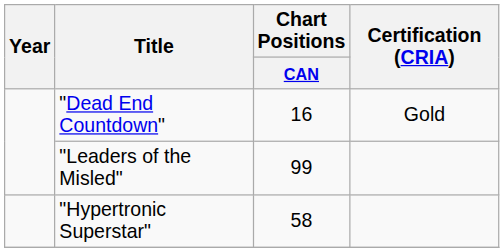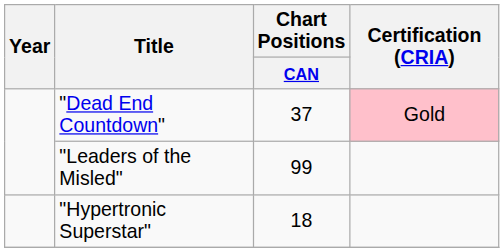 <table class="wikitable">
 <tr>
 <th rowspan="2">Year</th>
 <th width="155" rowspan="2">Title</th>
 <th colspan="1">Chart<br>Positions</th>
 <th width="115" rowspan="2">Certification<br>(<a href='#'>CRIA</a>)</th>
 </tr>
 <tr>
 <th width="26"><small><a href='#'>CAN</a></small></th>
 </tr>
 <tr>
 <td rowspan="2"></td>
 <td>"<a href='#'>Dead End Countdown</a>"</td>
-<td align="center">16 </td>
-<td align="center">Gold</td>
+<td align="center">37 </td>
+<td align="center" style="background: pink;">Gold</td>
 </tr>
 <tr>
 <td>"Leaders of the Misled"</td>
 <td align="center">99 </td>
 <td align="center"></td>
 </tr>
 <tr>
 <td rowspan="1"></td>
 <td>"Hypertronic Superstar"</td>
-<td align="center">58 </td>
+<td align="center">18 </td>
 <td align="center"></td>
 </tr>
 <tr>
 </tr>
 </table>
